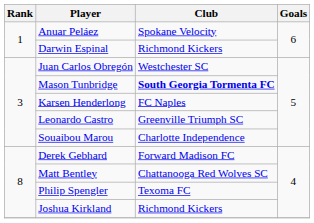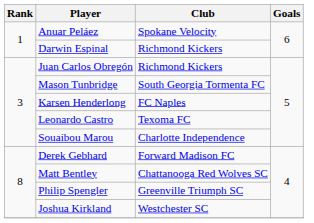 <table class="wikitable" style="text-align:center">
 <tr>
 <th>Rank</th>
 <th>Player</th>
 <th>Club</th>
 <th>Goals</th>
 </tr>
 <tr>
 <td rowspan="2">1</td>
 <td align="left"> <a href='#'>Anuar Peláez</a></td>
 <td align="left"><a href='#'>Spokane Velocity</a></td>
 <td rowspan="2">6</td>
 </tr>
 <tr>
 <td align="left"> <a href='#'>Darwin Espinal</a></td>
 <td align="left"><a href='#'>Richmond Kickers</a></td>
 </tr>
 <tr>
 <td rowspan="5">3</td>
 <td align="left"> <a href='#'>Juan Carlos Obregón</a></td>
-<td align="left"><a href='#'>Westchester SC</a></td>
+<td align="left"><a href='#'>Richmond Kickers</a></td>
 <td rowspan="5">5</td>
 </tr>
 <tr>
 <td align="left"> <a href='#'>Mason Tunbridge</a></td>
-<td align="left"><strong><a href='#'>South Georgia Tormenta FC</a></strong></td>
+<td align="left"><a href='#'>South Georgia Tormenta FC</a></td>
 </tr>
 <tr>
 <td align="left"> <a href='#'>Karsen Henderlong</a></td>
 <td align="left"><a href='#'>FC Naples</a></td>
 </tr>
 <tr>
 <td align="left"> <a href='#'>Leonardo Castro</a></td>
-<td align="left"><a href='#'>Greenville Triumph SC</a></td>
+<td align="left"><a href='#'>Texoma FC</a></td>
 </tr>
 <tr>
 <td align="left"> <a href='#'>Souaibou Marou</a></td>
 <td align="left"><a href='#'>Charlotte Independence</a></td>
 </tr>
 <tr>
 <td rowspan="4">8</td>
 <td align="left"> <a href='#'>Derek Gebhard</a></td>
 <td align="left"><a href='#'>Forward Madison FC</a></td>
 <td rowspan="4">4</td>
 </tr>
 <tr>
 <td align="left"> <a href='#'>Matt Bentley</a></td>
 <td align="left"><a href='#'>Chattanooga Red Wolves SC</a></td>
 </tr>
 <tr>
 <td align="left"> <a href='#'>Philip Spengler</a></td>
-<td align="left"><a href='#'>Texoma FC</a></td>
+<td align="left"><a href='#'>Greenville Triumph SC</a></td>
 </tr>
 <tr>
 <td align="left"> <a href='#'>Joshua Kirkland</a></td>
-<td align="left"><a href='#'>Richmond Kickers</a></td>
+<td align="left"><a href='#'>Westchester SC</a></td>
 </tr>
 <tr>
 </tr>
 </table>
